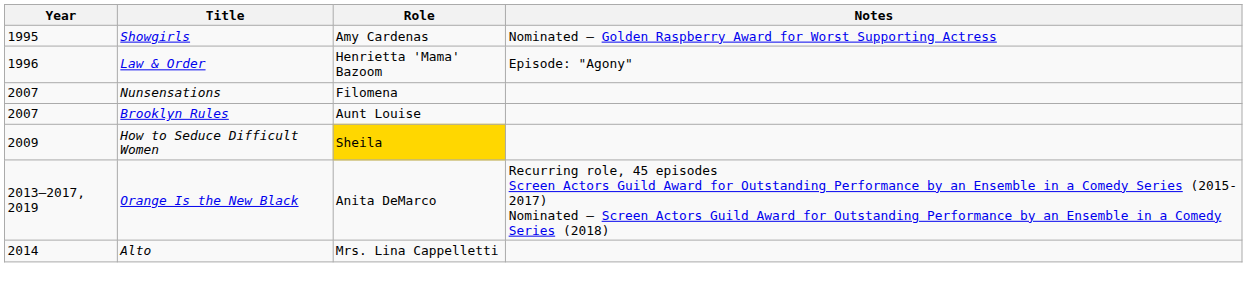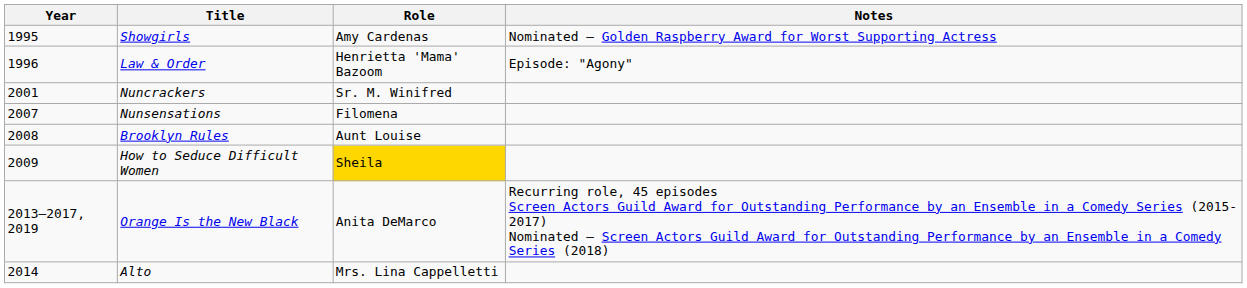 <table class="wikitable sortable">
 <tr>
 <th>Year</th>
 <th>Title</th>
 <th>Role</th>
 <th class="unsortable">Notes</th>
 </tr>
 <tr>
 <td>1995</td>
 <td><em><a href='#'>Showgirls</a></em></td>
 <td>Amy Cardenas</td>
 <td>Nominated — <a href='#'>Golden Raspberry Award for Worst Supporting Actress</a></td>
 </tr>
 <tr>
 <td>1996</td>
 <td><em><a href='#'>Law & Order</a></em></td>
 <td>Henrietta 'Mama' Bazoom</td>
 <td>Episode: "Agony"</td>
 </tr>
 <tr>
+<td>2001</td>
+<td><em>Nuncrackers</em></td>
+<td>Sr. M. Winifred</td>
+<td></td>
+</tr>
+<tr>
 <td>2007</td>
 <td><em>Nunsensations</em></td>
 <td>Filomena</td>
 <td></td>
 </tr>
 <tr>
-<td>2007</td>
+<td>2008</td>
 <td><em><a href='#'>Brooklyn Rules</a></em></td>
 <td>Aunt Louise</td>
 <td></td>
 </tr>
 <tr>
 <td>2009</td>
 <td><em>How to Seduce Difficult Women</em></td>
 <td style="background: gold;">Sheila</td>
 <td></td>
 </tr>
 <tr>
 <td>2013–2017, 2019</td>
 <td><em><a href='#'>Orange Is the New Black</a></em></td>
 <td>Anita DeMarco</td>
 <td>Recurring role, 45 episodes<br><a href='#'>Screen Actors Guild Award for Outstanding Performance by an Ensemble in a Comedy Series</a> (2015-2017)<br>Nominated — <a href='#'>Screen Actors Guild Award for Outstanding Performance by an Ensemble in a Comedy Series</a> (2018)</td>
 </tr>
 <tr>
 <td>2014</td>
 <td><em>Alto</em></td>
 <td>Mrs. Lina Cappelletti</td>
 <td></td>
 </tr>
 </table>
